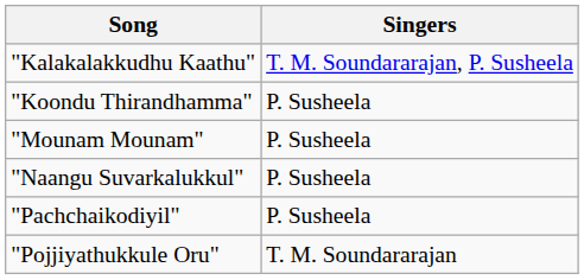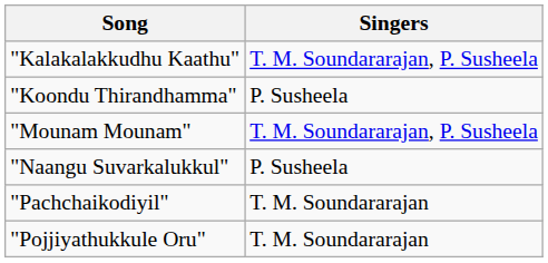 <table class="wikitable" style="font-size:95%;">
 <tr>
 <th>Song</th>
 <th>Singers</th>
 </tr>
 <tr>
 <td>"Kalakalakkudhu Kaathu"</td>
 <td><a href='#'>T. M. Soundararajan</a>, <a href='#'>P. Susheela</a></td>
 </tr>
 <tr>
 <td>"Koondu Thirandhamma"</td>
 <td>P. Susheela</td>
 </tr>
 <tr>
 <td>"Mounam Mounam"</td>
-<td>P. Susheela</td>
+<td><a href='#'>T. M. Soundararajan</a>, <a href='#'>P. Susheela</a></td>
 </tr>
 <tr>
 <td>"Naangu Suvarkalukkul"</td>
 <td>P. Susheela</td>
 </tr>
 <tr>
 <td>"Pachchaikodiyil"</td>
-<td>P. Susheela</td>
+<td>T. M. Soundararajan</td>
 </tr>
 <tr>
 <td>"Pojjiyathukkule Oru"</td>
 <td>T. M. Soundararajan</td>
 </tr>
 </table>
